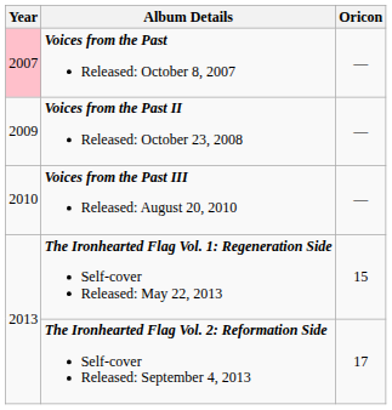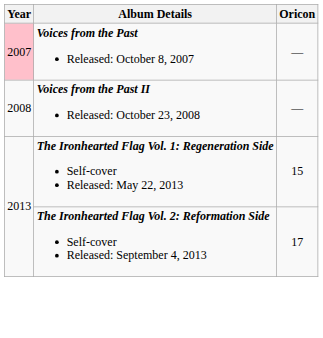 <table class="wikitable">
 <tr>
 <th>Year</th>
 <th>Album Details</th>
 <th>Oricon</th>
 </tr>
 <tr>
 <td style="background: pink;">2007</td>
 <td><strong><em>Voices from the Past</em></strong><br><ul><li>Released: October 8, 2007</li></ul></td>
 <td align="center">—</td>
 </tr>
 <tr>
-<td>2009</td>
+<td>2008</td>
 <td><strong><em>Voices from the Past II</em></strong><br><ul><li>Released: October 23, 2008</li></ul></td>
-<td align="center">—</td>
-</tr>
-<tr>
-<td>2010</td>
-<td><strong><em>Voices from the Past III</em></strong><br><ul><li>Released: August 20, 2010</li></ul></td>
 <td align="center">—</td>
 </tr>
 <tr>
 <td rowspan="2">2013</td>
 <td><strong><em>The Ironhearted Flag Vol. 1: Regeneration Side</em></strong><br><ul><li>Self-cover</li><li>Released: May 22, 2013</li></ul></td>
 <td align="center">15</td>
 </tr>
 <tr>
 <td><strong><em>The Ironhearted Flag Vol. 2: Reformation Side</em></strong><br><ul><li>Self-cover</li><li>Released: September 4, 2013</li></ul></td>
 <td align="center">17</td>
 </tr>
 </table>
